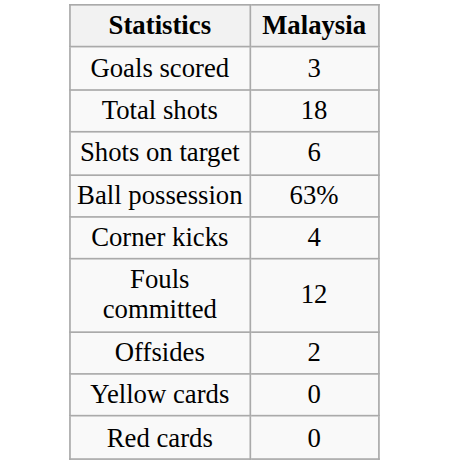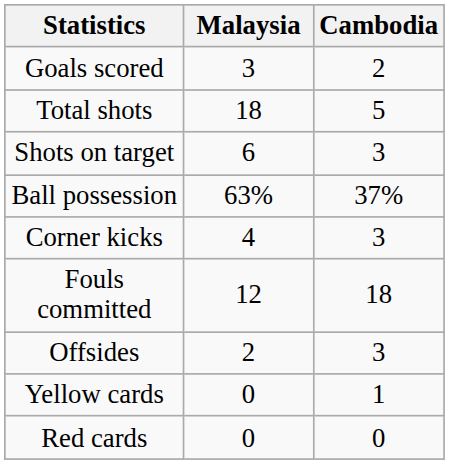 <table class="wikitable" style="margin:1em auto; text-align:center;">
 <tr>
 <th scope=col width=100>Statistics</th>
 <th scope=col width=70>Malaysia</th>
+<th scope=col width=70>Cambodia</th>
 </tr>
 <tr>
 <td>Goals scored</td>
 <td>3</td>
+<td>2</td>
 </tr>
 <tr>
 <td>Total shots</td>
 <td>18</td>
+<td>5</td>
 </tr>
 <tr>
 <td>Shots on target</td>
 <td>6</td>
+<td>3</td>
 </tr>
 <tr>
 <td>Ball possession</td>
 <td>63%</td>
+<td>37%</td>
 </tr>
 <tr>
 <td>Corner kicks</td>
 <td>4</td>
+<td>3</td>
 </tr>
 <tr>
 <td>Fouls committed</td>
 <td>12</td>
+<td>18</td>
 </tr>
 <tr>
 <td>Offsides</td>
 <td>2</td>
+<td>3</td>
 </tr>
 <tr>
 <td>Yellow cards</td>
 <td>0</td>
+<td>1</td>
 </tr>
 <tr>
 <td>Red cards</td>
 <td>0</td>
+<td>0</td>
 </tr>
 </table>
